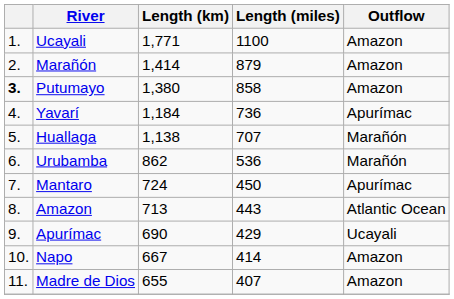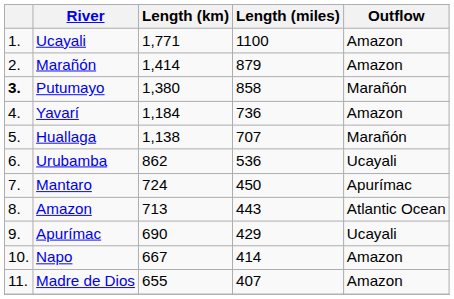 <table class="wikitable sortable">
 <tr>
 <th></th>
 <th><a href='#'>River</a></th>
 <th>Length (km)</th>
 <th>Length (miles)</th>
 <th>Outflow</th>
 </tr>
 <tr>
 <td>1.</td>
 <td><a href='#'>Ucayali</a></td>
 <td>1,771</td>
 <td>1100</td>
 <td>Amazon</td>
 </tr>
 <tr>
 <td>2.</td>
 <td><a href='#'>Marañón</a></td>
 <td>1,414</td>
 <td>879</td>
 <td>Amazon</td>
 </tr>
 <tr>
 <td><strong>3.</strong></td>
 <td><a href='#'>Putumayo</a></td>
 <td>1,380</td>
 <td>858</td>
-<td>Amazon</td>
+<td>Marañón</td>
 </tr>
 <tr>
 <td>4.</td>
 <td><a href='#'>Yavarí</a></td>
 <td>1,184</td>
 <td>736</td>
-<td>Apurímac</td>
+<td>Amazon</td>
 </tr>
 <tr>
 <td>5.</td>
 <td><a href='#'>Huallaga</a></td>
 <td>1,138</td>
 <td>707</td>
 <td>Marañón</td>
 </tr>
 <tr>
 <td>6.</td>
 <td><a href='#'>Urubamba</a></td>
 <td>862</td>
 <td>536</td>
-<td>Marañón</td>
+<td>Ucayali</td>
 </tr>
 <tr>
 <td>7.</td>
 <td><a href='#'>Mantaro</a></td>
 <td>724</td>
 <td>450</td>
 <td>Apurímac</td>
 </tr>
 <tr>
 <td>8.</td>
 <td><a href='#'>Amazon</a></td>
 <td>713</td>
 <td>443</td>
 <td>Atlantic Ocean</td>
 </tr>
 <tr>
 <td>9.</td>
 <td><a href='#'>Apurímac</a></td>
 <td>690</td>
 <td>429</td>
 <td>Ucayali</td>
 </tr>
 <tr>
 <td>10.</td>
 <td><a href='#'>Napo</a></td>
 <td>667</td>
 <td>414</td>
 <td>Amazon</td>
 </tr>
 <tr>
 <td>11.</td>
 <td><a href='#'>Madre de Dios</a></td>
 <td>655</td>
 <td>407</td>
 <td>Amazon</td>
 </tr>
 <tr>
 </tr>
 </table>
